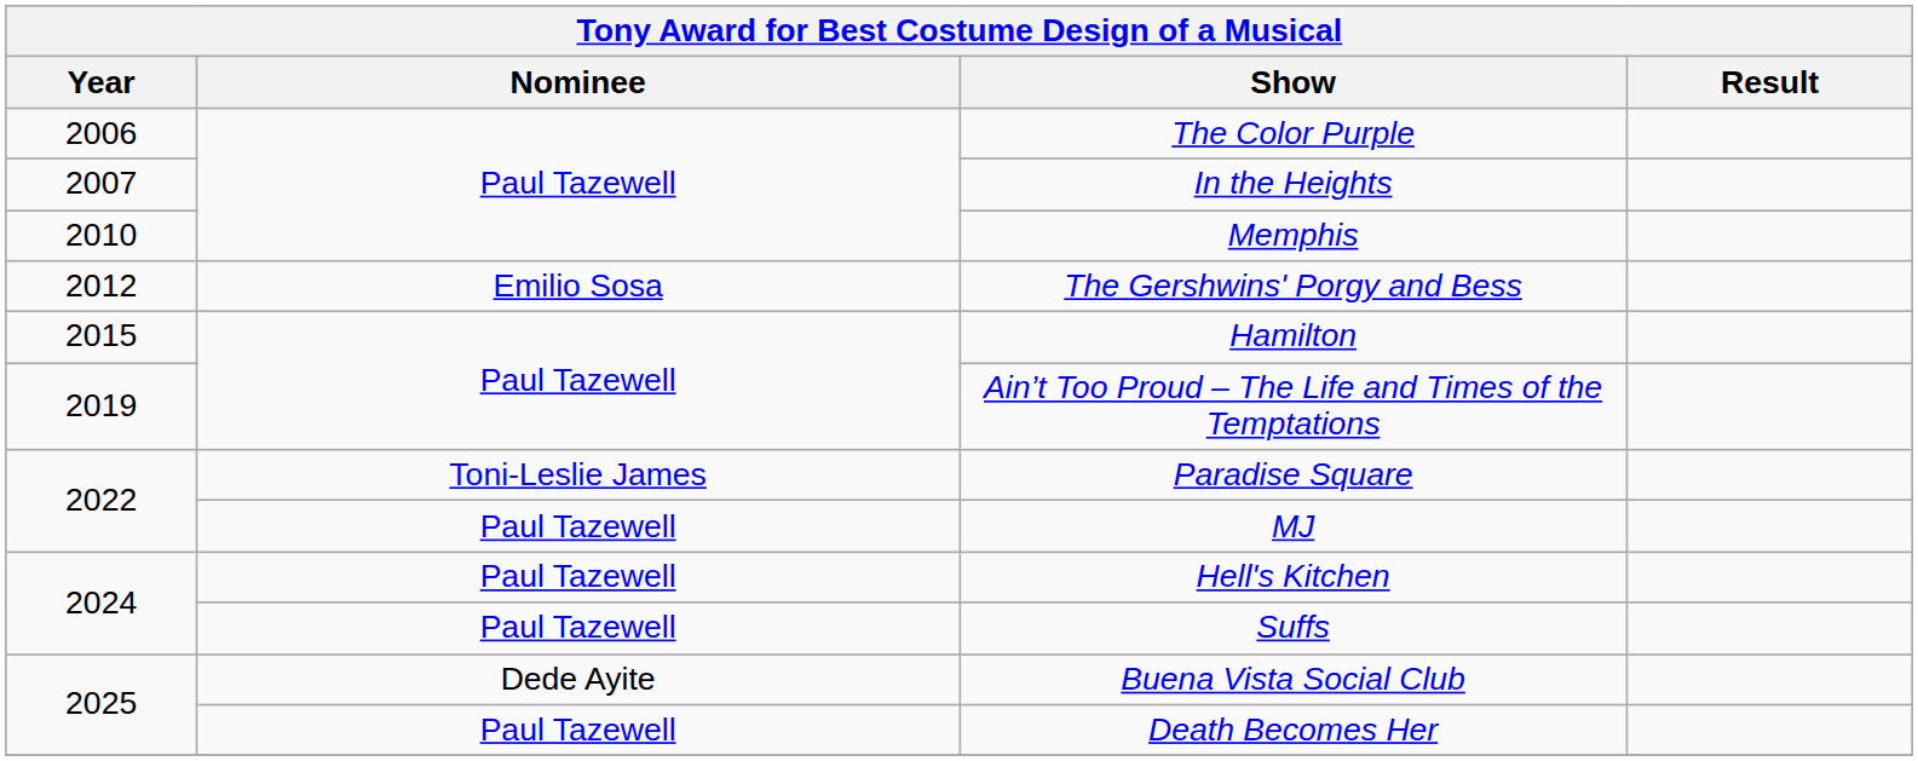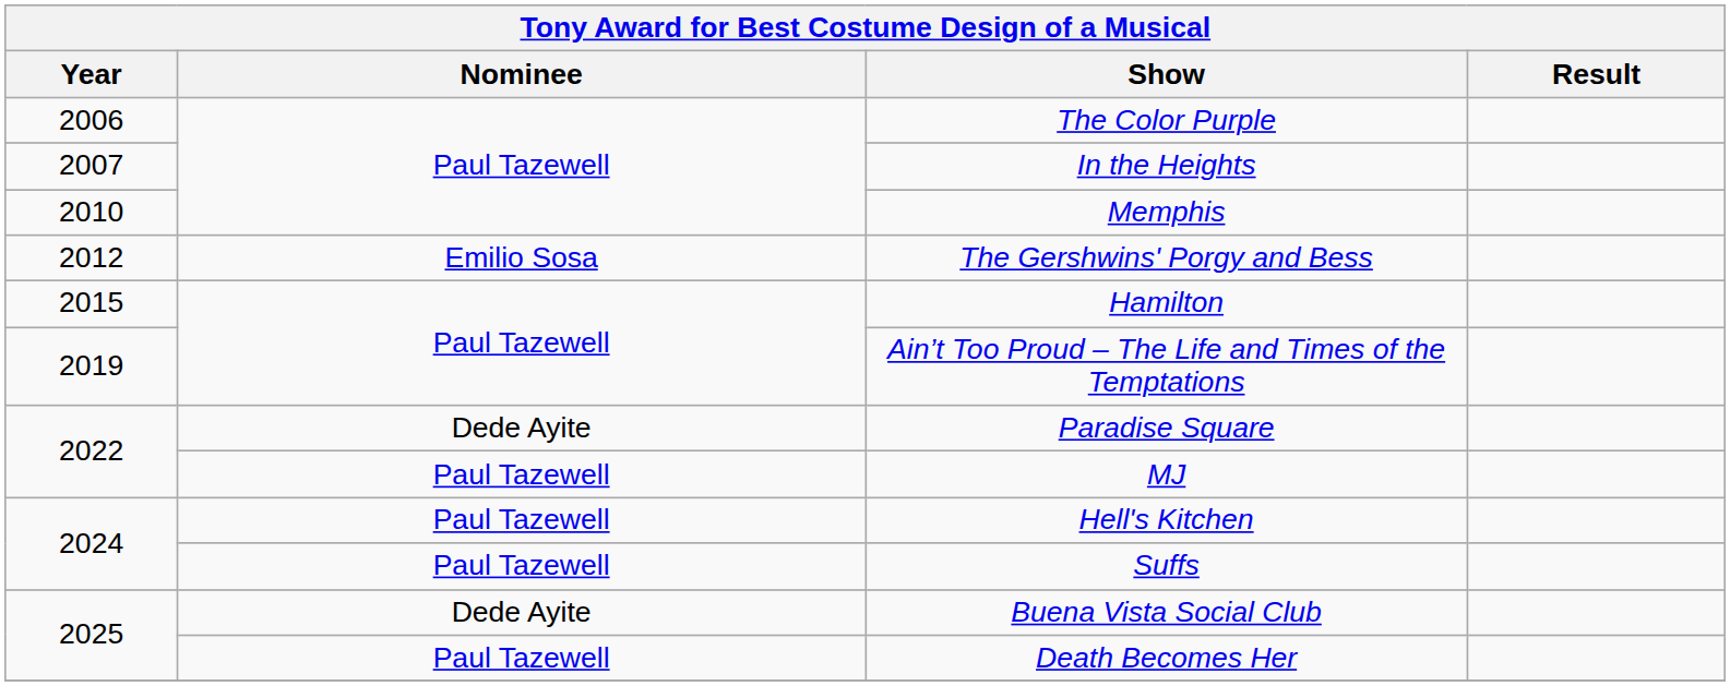 <table class="wikitable" width="60%" style="text-align: center">
 <tr>
 <th colspan="4"><a href='#'>Tony Award for Best Costume Design of a Musical</a></th>
 </tr>
 <tr>
 <th style="width:10%;">Year</th>
 <th style="width:40%;">Nominee</th>
 <th style="width:35%;">Show</th>
 <th style="width:15%;">Result</th>
 </tr>
 <tr>
 <td>2006</td>
 <td rowspan="3"><a href='#'>Paul Tazewell</a></td>
 <td><em><a href='#'>The Color Purple</a></em></td>
 <td></td>
 </tr>
 <tr>
 <td>2007</td>
 <td><em><a href='#'>In the Heights</a></em></td>
 <td></td>
 </tr>
 <tr>
 <td>2010</td>
 <td><em><a href='#'>Memphis</a></em></td>
 <td></td>
 </tr>
 <tr>
 <td>2012</td>
 <td><a href='#'>Emilio Sosa</a></td>
 <td><em><a href='#'>The Gershwins' Porgy and Bess</a></em></td>
 <td></td>
 </tr>
 <tr>
 <td>2015</td>
 <td rowspan="2"><a href='#'>Paul Tazewell</a></td>
 <td><em><a href='#'>Hamilton</a></em></td>
 <td></td>
 </tr>
 <tr>
 <td>2019</td>
 <td><em><a href='#'>Ain’t Too Proud – The Life and Times of the Temptations</a></em></td>
 <td></td>
 </tr>
 <tr>
 <td rowspan="2">2022</td>
-<td><a href='#'>Toni-Leslie James</a></td>
+<td>Dede Ayite</td>
 <td><em><a href='#'>Paradise Square</a></em></td>
 <td></td>
 </tr>
 <tr>
 <td><a href='#'>Paul Tazewell</a></td>
 <td><em><a href='#'>MJ</a></em></td>
 <td></td>
 </tr>
 <tr>
 <td rowspan="2">2024</td>
 <td><a href='#'>Paul Tazewell</a></td>
 <td><em><a href='#'>Hell's Kitchen</a></em></td>
 <td></td>
 </tr>
 <tr>
 <td><a href='#'>Paul Tazewell</a></td>
 <td><em><a href='#'>Suffs</a></em></td>
 <td></td>
 </tr>
 <tr>
 <td rowspan="2">2025</td>
 <td>Dede Ayite</td>
 <td><em><a href='#'>Buena Vista Social Club</a></em></td>
 <td></td>
 </tr>
 <tr>
 <td><a href='#'>Paul Tazewell</a></td>
 <td><em><a href='#'>Death Becomes Her</a></em></td>
 <td></td>
 </tr>
 <tr>
 </tr>
 </table>
